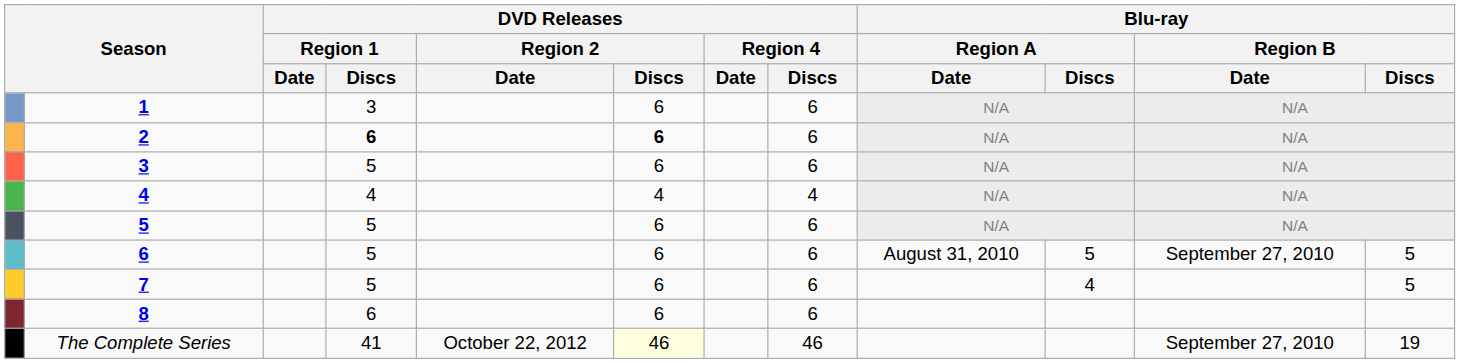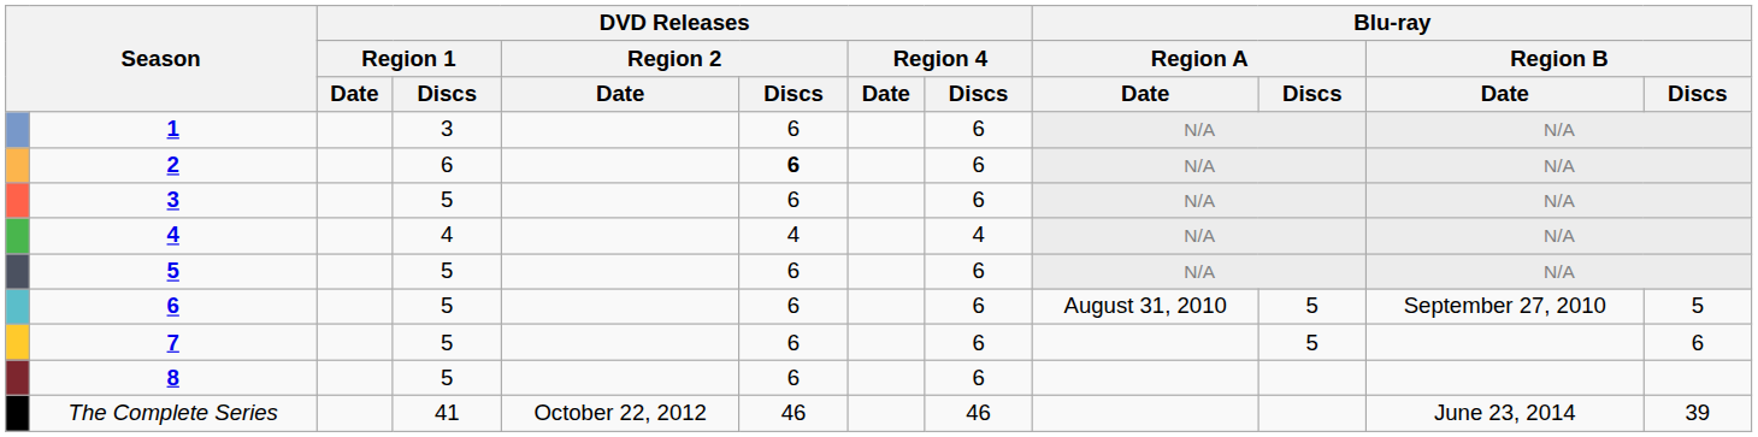 <table class="wikitable" style="width: 99%;">
 <tr>
 <th style="padding:0 8px;" rowspan="3" colspan="2">Season</th>
 <th colspan="6">DVD Releases</th>
 <th colspan="6">Blu-ray</th>
 </tr>
 <tr>
 <th colspan="2">Region 1</th>
 <th colspan="2">Region 2</th>
 <th colspan="2">Region 4</th>
 <th colspan="2">Region A</th>
 <th colspan="2">Region B</th>
 </tr>
 <tr>
 <th>Date</th>
 <th style="padding:0 8px;">Discs</th>
 <th>Date</th>
 <th style="padding:0 8px;">Discs</th>
 <th>Date</th>
 <th style="padding:0 8px;">Discs</th>
 <th>Date</th>
 <th style="padding:0 8px;">Discs</th>
 <th>Date</th>
 <th style="padding:0 8px;">Discs</th>
 </tr>
 <tr>
 <td style="width: 10px" bgcolor="7898C9"></td>
 <td align="center"><strong><a href='#'>1</a></strong></td>
 <td align="center"></td>
 <td align="center">3</td>
 <td align="center"></td>
 <td align="center">6</td>
 <td align="center"></td>
 <td align="center">6</td>
 <td colspan="2" style="background: #ececec; color: grey; vertical-align: middle; text-align:center;" class="table-na"><small>N/A</small></td>
 <td colspan="2" style="background: #ececec; color: grey; vertical-align: middle; text-align:center;" class="table-na"><small>N/A</small></td>
 </tr>
 <tr>
 <td style="width: 10px" bgcolor="FCB54D"></td>
 <td align="center"><strong><a href='#'>2</a></strong></td>
 <td align="center"></td>
-<td align="center"><strong>6</strong></td>
+<td align="center">6</td>
 <td align="center"></td>
 <td align="center"><strong>6</strong></td>
 <td align="center"></td>
 <td align="center">6</td>
 <td colspan="2" style="background: #ececec; color: grey; vertical-align: middle; text-align:center;" class="table-na"><small>N/A</small></td>
 <td colspan="2" style="background: #ececec; color: grey; vertical-align: middle; text-align:center;" class="table-na"><small>N/A</small></td>
 </tr>
 <tr>
 <td style="width: 10px" bgcolor="FF624A"></td>
 <td align="center"><strong><a href='#'>3</a></strong></td>
 <td align="center"></td>
 <td align="center">5</td>
 <td align="center"></td>
 <td align="center">6</td>
 <td align="center"></td>
 <td align="center">6</td>
 <td colspan="2" style="background: #ececec; color: grey; vertical-align: middle; text-align:center;" class="table-na"><small>N/A</small></td>
 <td colspan="2" style="background: #ececec; color: grey; vertical-align: middle; text-align:center;" class="table-na"><small>N/A</small></td>
 </tr>
 <tr>
 <td style="width: 10px" bgcolor="49B64D"></td>
 <td align="center"><strong><a href='#'>4</a></strong></td>
 <td align="center"></td>
 <td align="center">4</td>
 <td align="center"></td>
 <td align="center">4</td>
 <td align="center"></td>
 <td align="center">4</td>
 <td colspan="2" style="background: #ececec; color: grey; vertical-align: middle; text-align:center;" class="table-na"><small>N/A</small></td>
 <td colspan="2" style="background: #ececec; color: grey; vertical-align: middle; text-align:center;" class="table-na"><small>N/A</small></td>
 </tr>
 <tr>
 <td style="width: 10px" bgcolor="4B5160"></td>
 <td align="center"><strong><a href='#'>5</a></strong></td>
 <td align="center"></td>
 <td align="center">5</td>
 <td align="center"></td>
 <td align="center">6</td>
 <td align="center"></td>
 <td align="center">6</td>
 <td colspan="2" style="background: #ececec; color: grey; vertical-align: middle; text-align:center;" class="table-na"><small>N/A</small></td>
 <td colspan="2" style="background: #ececec; color: grey; vertical-align: middle; text-align:center;" class="table-na"><small>N/A</small></td>
 </tr>
 <tr>
 <td style="width: 10px" bgcolor="5BBECA"></td>
 <td align="center"><strong><a href='#'>6</a></strong></td>
 <td align="center"></td>
 <td align="center">5</td>
 <td align="center"></td>
 <td align="center">6</td>
 <td align="center"></td>
 <td align="center">6</td>
 <td style="text-align:center;">August 31, 2010</td>
 <td style="text-align:center;">5</td>
 <td style="text-align:center;">September 27, 2010</td>
 <td style="text-align:center;">5</td>
 </tr>
 <tr>
 <td style="width: 10px" bgcolor="FFCA2C"></td>
 <td align="center"><strong><a href='#'>7</a></strong></td>
 <td align="center"></td>
 <td align="center">5</td>
 <td align="center"></td>
 <td align="center">6</td>
 <td align="center"></td>
 <td align="center">6</td>
 <td style="text-align:center;"></td>
-<td style="text-align:center;">4</td>
+<td style="text-align:center;">5</td>
 <td style="text-align:center;"></td>
-<td style="text-align:center;">5</td>
+<td style="text-align:center;">6</td>
 </tr>
 <tr>
 <td style="width: 10px" bgcolor="7D262E"></td>
 <td align="center"><strong><a href='#'>8</a></strong></td>
 <td align="center"></td>
-<td align="center">6</td>
+<td align="center">5</td>
 <td align="center"></td>
 <td align="center">6</td>
 <td align="center"></td>
 <td align="center">6</td>
 <td style="text-align:center;"></td>
 <td style="text-align:center;"></td>
 <td style="text-align:center;"></td>
 <td style="text-align:center;"></td>
 </tr>
 <tr>
 <td style="width: 10px" bgcolor="000000"></td>
 <td align="center"><em>The Complete Series</em></td>
 <td align="center"></td>
 <td align="center">41</td>
 <td align="center">October 22, 2012</td>
-<td align="center" style="background: lightyellow;">46</td>
+<td align="center">46</td>
 <td align="center"></td>
 <td align="center">46</td>
 <td style="text-align:center;"></td>
 <td style="text-align:center;"></td>
-<td style="text-align:center;">September 27, 2010</td>
-<td style="text-align:center;">19</td>
+<td style="text-align:center;">June 23, 2014</td>
+<td style="text-align:center;">39</td>
 </tr>
 </table>
